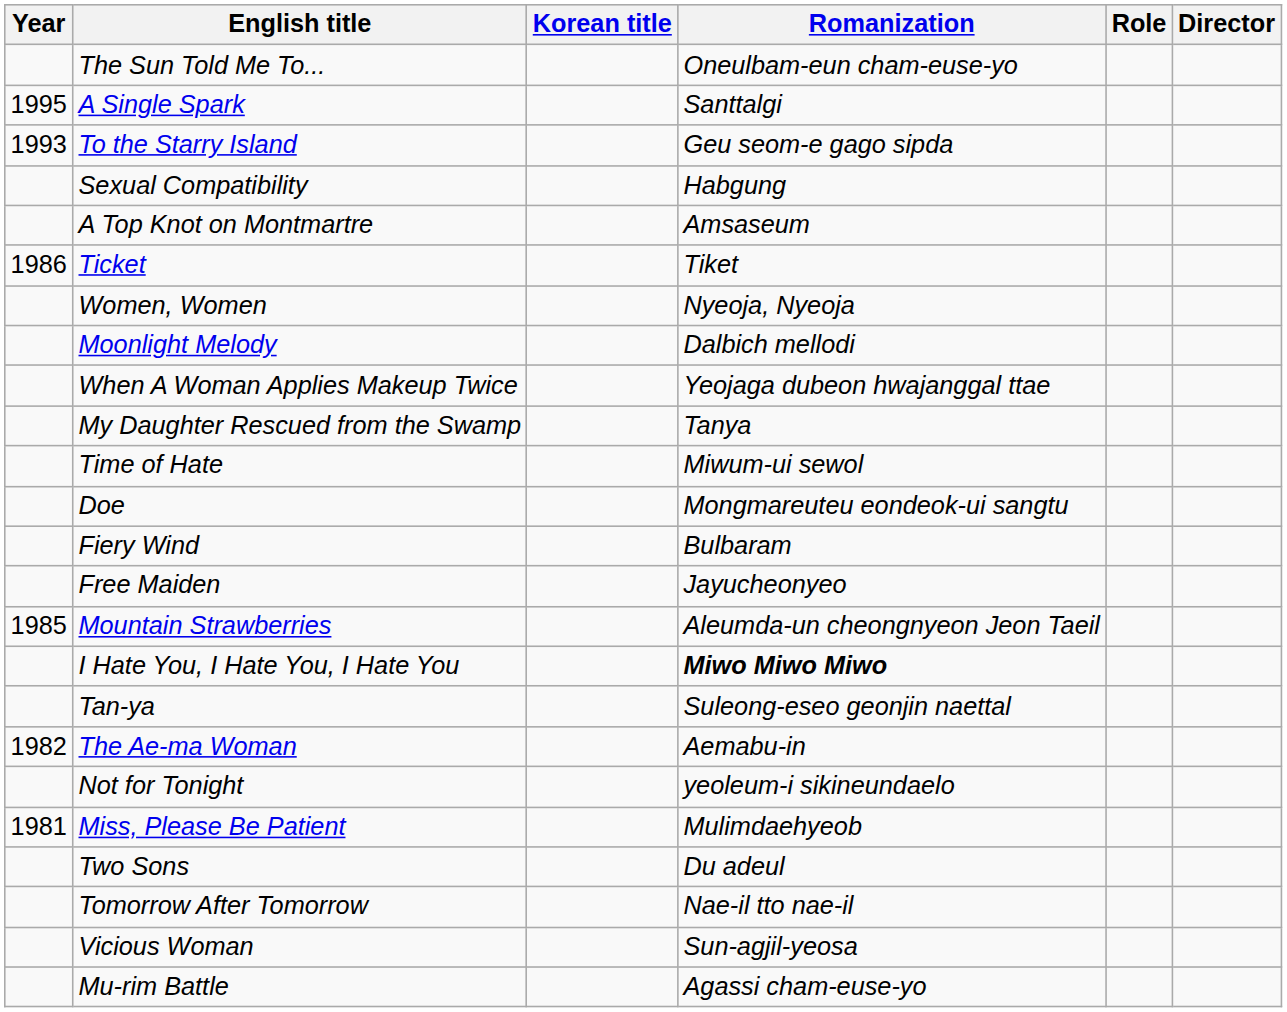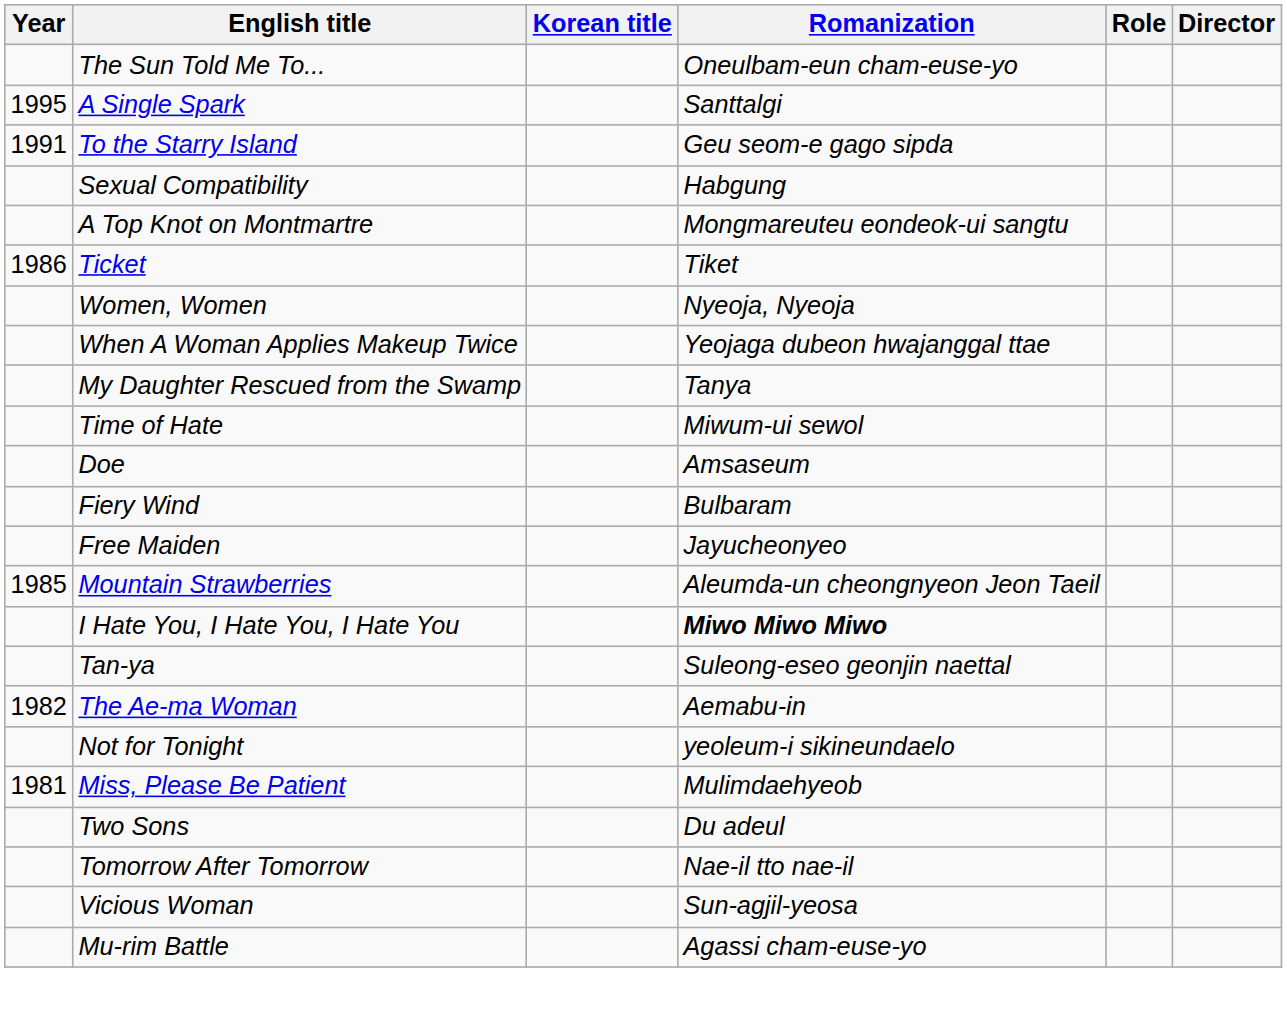 <table class="wikitable">
 <tr>
 <th>Year</th>
 <th>English title</th>
 <th><a href='#'>Korean title</a></th>
 <th><a href='#'>Romanization</a></th>
 <th>Role</th>
 <th>Director</th>
 </tr>
 <tr>
 <td></td>
 <td><em>The Sun Told Me To...</em></td>
 <td></td>
 <td><em>Oneulbam-eun cham-euse-yo</em></td>
 <td></td>
 <td></td>
 </tr>
 <tr>
 <td>1995</td>
 <td><em><a href='#'>A Single Spark</a></em></td>
 <td></td>
 <td><em>Santtalgi</em></td>
 <td></td>
 <td></td>
 </tr>
 <tr>
-<td>1993</td>
+<td>1991</td>
 <td><em><a href='#'>To the Starry Island</a></em></td>
 <td></td>
 <td><em>Geu seom-e gago sipda</em></td>
 <td></td>
 <td></td>
 </tr>
 <tr>
 <td></td>
 <td><em>Sexual Compatibility</em></td>
 <td></td>
 <td><em>Habgung</em></td>
 <td></td>
 <td></td>
 </tr>
 <tr>
 <td></td>
 <td><em>A Top Knot on Montmartre</em></td>
 <td></td>
-<td><em>Amsaseum</em></td>
+<td><em>Mongmareuteu eondeok-ui sangtu</em></td>
 <td></td>
 <td></td>
 </tr>
 <tr>
 <td>1986</td>
 <td><em><a href='#'>Ticket</a></em></td>
 <td></td>
 <td><em>Tiket</em></td>
 <td></td>
 <td></td>
 </tr>
 <tr>
 <td></td>
 <td><em>Women, Women</em></td>
 <td></td>
 <td><em>Nyeoja, Nyeoja</em></td>
-<td></td>
-<td></td>
-</tr>
-<tr>
-<td></td>
-<td><em><a href='#'>Moonlight Melody</a></em></td>
-<td></td>
-<td><em>Dalbich mellodi</em></td>
 <td></td>
 <td></td>
 </tr>
 <tr>
 <td></td>
 <td><em>When A Woman Applies Makeup Twice</em></td>
 <td></td>
 <td><em>Yeojaga dubeon hwajanggal ttae</em></td>
 <td></td>
 <td></td>
 </tr>
 <tr>
 <td></td>
 <td><em>My Daughter Rescued from the Swamp</em></td>
 <td></td>
 <td><em>Tanya</em></td>
 <td></td>
 <td></td>
 </tr>
 <tr>
 <td></td>
 <td><em>Time of Hate</em></td>
 <td></td>
 <td><em>Miwum-ui sewol</em></td>
 <td></td>
 <td></td>
 </tr>
 <tr>
 <td></td>
 <td><em>Doe</em></td>
 <td></td>
-<td><em>Mongmareuteu eondeok-ui sangtu</em></td>
+<td><em>Amsaseum</em></td>
 <td></td>
 <td></td>
 </tr>
 <tr>
 <td></td>
 <td><em>Fiery Wind</em></td>
 <td></td>
 <td><em>Bulbaram</em></td>
 <td></td>
 <td></td>
 </tr>
 <tr>
 <td></td>
 <td><em>Free Maiden</em></td>
 <td></td>
 <td><em>Jayucheonyeo</em></td>
 <td></td>
 <td></td>
 </tr>
 <tr>
 <td>1985</td>
 <td><em><a href='#'>Mountain Strawberries</a></em></td>
 <td></td>
 <td><em>Aleumda-un cheongnyeon Jeon Taeil</em></td>
 <td></td>
 <td></td>
 </tr>
 <tr>
 <td></td>
 <td><em>I Hate You, I Hate You, I Hate You</em></td>
 <td></td>
 <td><strong><em>Miwo Miwo Miwo</em></strong></td>
 <td></td>
 <td></td>
 </tr>
 <tr>
 <td></td>
 <td><em>Tan-ya</em></td>
 <td></td>
 <td><em>Suleong-eseo geonjin naettal</em></td>
 <td></td>
 <td></td>
 </tr>
 <tr>
 <td>1982</td>
 <td><em><a href='#'>The Ae-ma Woman</a></em></td>
 <td></td>
 <td><em>Aemabu-in</em></td>
 <td></td>
 <td></td>
 </tr>
 <tr>
 <td></td>
 <td><em>Not for Tonight</em></td>
 <td></td>
 <td><em>yeoleum-i sikineundaelo</em></td>
 <td></td>
 <td></td>
 </tr>
 <tr>
 <td>1981</td>
 <td><em><a href='#'>Miss, Please Be Patient</a></em></td>
 <td></td>
 <td><em>Mulimdaehyeob</em></td>
 <td></td>
 <td></td>
 </tr>
 <tr>
 <td></td>
 <td><em>Two Sons</em></td>
 <td></td>
 <td><em>Du adeul</em></td>
 <td></td>
 <td></td>
 </tr>
 <tr>
 <td></td>
 <td><em>Tomorrow After Tomorrow</em></td>
 <td></td>
 <td><em>Nae-il tto nae-il</em></td>
 <td></td>
 <td></td>
 </tr>
 <tr>
 <td></td>
 <td><em>Vicious Woman</em></td>
 <td></td>
 <td><em>Sun-agjil-yeosa</em></td>
 <td></td>
 <td></td>
 </tr>
 <tr>
 <td></td>
 <td><em>Mu-rim Battle</em></td>
 <td></td>
 <td><em>Agassi cham-euse-yo</em></td>
 <td></td>
 <td></td>
 </tr>
 </table>
